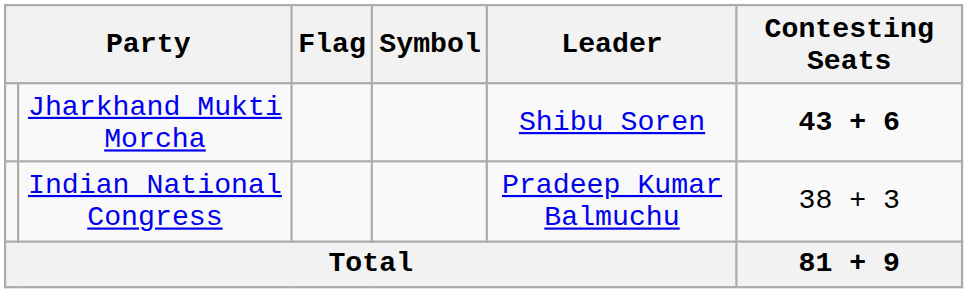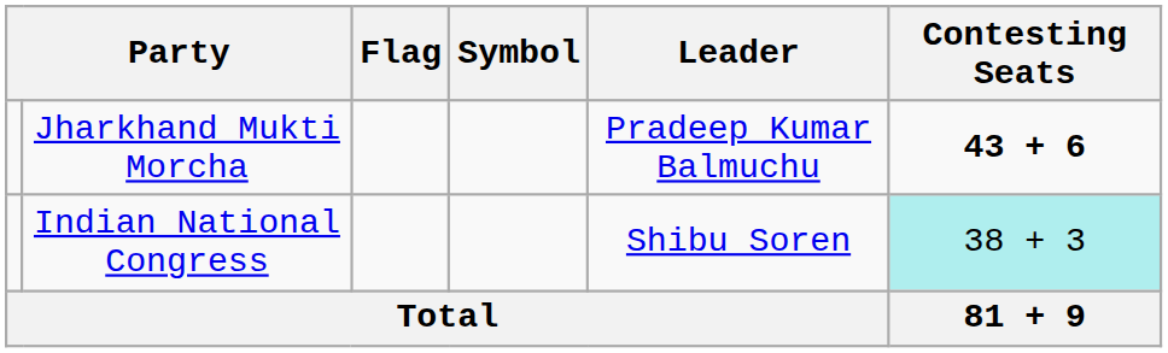 <table class="wikitable " width="50%" style="text-align:center">
 <tr>
 <th colspan="2">Party</th>
 <th>Flag</th>
 <th>Symbol</th>
 <th>Leader</th>
 <th>Contesting Seats</th>
 </tr>
 <tr>
 <td></td>
 <td><a href='#'>Jharkhand Mukti Morcha</a></td>
 <td></td>
 <td></td>
-<td><a href='#'>Shibu Soren</a></td>
+<td><a href='#'>Pradeep Kumar Balmuchu</a></td>
 <td><strong>43 + 6 </strong></td>
 </tr>
 <tr>
 <td></td>
 <td><a href='#'>Indian National Congress</a></td>
 <td></td>
 <td></td>
-<td><a href='#'>Pradeep Kumar Balmuchu</a></td>
-<td>38 + 3 </td>
+<td><a href='#'>Shibu Soren</a></td>
+<td style="background: paleturquoise;">38 + 3 </td>
 </tr>
 <tr>
 <th colspan=5>Total</th>
 <th>81 + 9 </th>
 </tr>
 </table>
